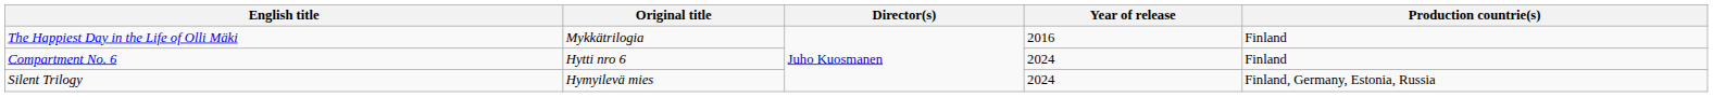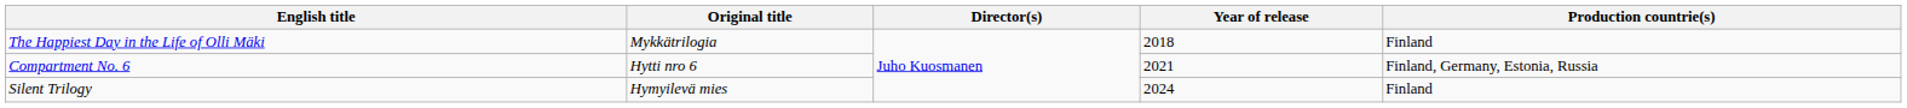 <table class="sortable wikitable" style="width:100%; margin-bottom:4px" cellpadding="5">
 <tr>
 <th scope="col">English title</th>
 <th scope="col">Original title</th>
 <th scope="col">Director(s)</th>
 <th scope="col">Year of release</th>
 <th scope="col">Production countrie(s)</th>
 </tr>
 <tr>
 <td><em><a href='#'>The Happiest Day in the Life of Olli Mäki</a></em></td>
 <td><em>Mykkätrilogia</em></td>
 <td rowspan="3"><a href='#'>Juho Kuosmanen</a></td>
-<td>2016</td>
+<td>2018</td>
 <td>Finland</td>
 </tr>
 <tr>
 <td><em><a href='#'>Compartment No. 6</a></em></td>
 <td><em>Hytti nro 6</em></td>
-<td>2024</td>
-<td>Finland</td>
+<td>2021</td>
+<td>Finland, Germany, Estonia, Russia</td>
 </tr>
 <tr>
 <td><em>Silent Trilogy</em></td>
 <td><em>Hymyilevä mies</em></td>
 <td>2024</td>
-<td>Finland, Germany, Estonia, Russia</td>
+<td>Finland</td>
 </tr>
 </table>
